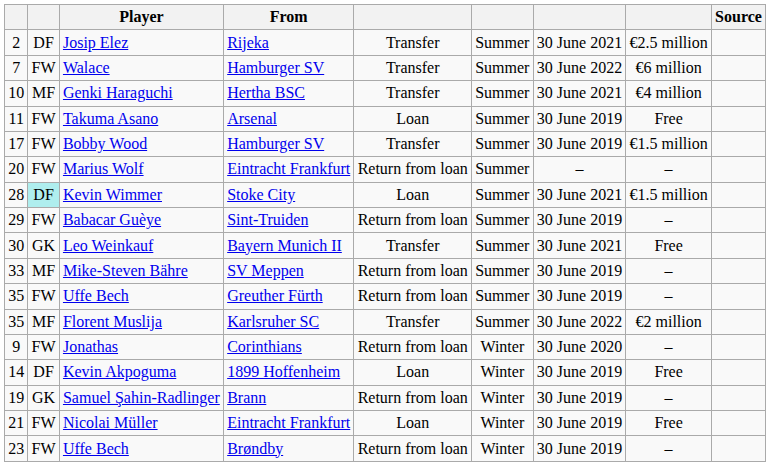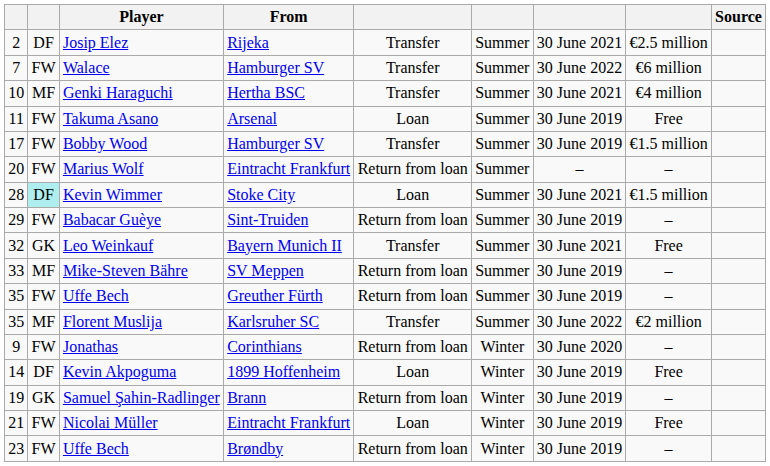 <table class="wikitable" style="text-align:center;">
 <tr>
 <th></th>
 <th></th>
 <th>Player</th>
 <th>From</th>
 <th></th>
 <th></th>
 <th></th>
 <th></th>
 <th>Source</th>
 </tr>
 <tr>
 <td>2</td>
 <td>DF</td>
 <td align="left"> <a href='#'>Josip Elez</a></td>
 <td align="left"> <a href='#'>Rijeka</a></td>
 <td>Transfer</td>
 <td>Summer</td>
 <td>30 June 2021</td>
 <td>€2.5 million</td>
 <td></td>
 </tr>
 <tr>
 <td>7</td>
 <td>FW</td>
 <td align="left"> <a href='#'>Walace</a></td>
 <td align="left"> <a href='#'>Hamburger SV</a></td>
 <td>Transfer</td>
 <td>Summer</td>
 <td>30 June 2022</td>
 <td>€6 million</td>
 <td></td>
 </tr>
 <tr>
 <td>10</td>
 <td>MF</td>
 <td align="left"> <a href='#'>Genki Haraguchi</a></td>
 <td align="left"> <a href='#'>Hertha BSC</a></td>
 <td>Transfer</td>
 <td>Summer</td>
 <td>30 June 2021</td>
 <td>€4 million</td>
 <td></td>
 </tr>
 <tr>
 <td>11</td>
 <td>FW</td>
 <td align="left"> <a href='#'>Takuma Asano</a></td>
 <td align="left"> <a href='#'>Arsenal</a></td>
 <td>Loan</td>
 <td>Summer</td>
 <td>30 June 2019</td>
 <td>Free</td>
 <td></td>
 </tr>
 <tr>
 <td>17</td>
 <td>FW</td>
 <td align="left"> <a href='#'>Bobby Wood</a></td>
 <td align="left"> <a href='#'>Hamburger SV</a></td>
 <td>Transfer</td>
 <td>Summer</td>
 <td>30 June 2019</td>
 <td>€1.5 million</td>
 <td></td>
 </tr>
 <tr>
 <td>20</td>
 <td>FW</td>
 <td align="left"> <a href='#'>Marius Wolf</a></td>
 <td align="left"> <a href='#'>Eintracht Frankfurt</a></td>
 <td>Return from loan</td>
 <td>Summer</td>
 <td>–</td>
 <td>–</td>
 <td></td>
 </tr>
 <tr>
 <td>28</td>
 <td style="background: paleturquoise;">DF</td>
 <td align="left"> <a href='#'>Kevin Wimmer</a></td>
 <td align="left"> <a href='#'>Stoke City</a></td>
 <td>Loan</td>
 <td>Summer</td>
 <td>30 June 2021</td>
 <td>€1.5 million</td>
 <td></td>
 </tr>
 <tr>
 <td>29</td>
 <td>FW</td>
 <td align="left"> <a href='#'>Babacar Guèye</a></td>
 <td align="left"> <a href='#'>Sint-Truiden</a></td>
 <td>Return from loan</td>
 <td>Summer</td>
 <td>30 June 2019</td>
 <td>–</td>
 <td></td>
 </tr>
 <tr>
-<td>30</td>
+<td>32</td>
 <td>GK</td>
 <td align="left"> <a href='#'>Leo Weinkauf</a></td>
 <td align="left"> <a href='#'>Bayern Munich II</a></td>
 <td>Transfer</td>
 <td>Summer</td>
 <td>30 June 2021</td>
 <td>Free</td>
 <td></td>
 </tr>
 <tr>
 <td>33</td>
 <td>MF</td>
 <td align="left"> <a href='#'>Mike-Steven Bähre</a></td>
 <td align="left"> <a href='#'>SV Meppen</a></td>
 <td>Return from loan</td>
 <td>Summer</td>
 <td>30 June 2019</td>
 <td>–</td>
 <td></td>
 </tr>
 <tr>
 <td>35</td>
 <td>FW</td>
 <td align="left"> <a href='#'>Uffe Bech</a></td>
 <td align="left"> <a href='#'>Greuther Fürth</a></td>
 <td>Return from loan</td>
 <td>Summer</td>
 <td>30 June 2019</td>
 <td>–</td>
 <td></td>
 </tr>
 <tr>
 <td>35</td>
 <td>MF</td>
 <td align="left"> <a href='#'>Florent Muslija</a></td>
 <td align="left"> <a href='#'>Karlsruher SC</a></td>
 <td>Transfer</td>
 <td>Summer</td>
 <td>30 June 2022</td>
 <td>€2 million</td>
 <td></td>
 </tr>
 <tr>
 <td>9</td>
 <td>FW</td>
 <td align="left"> <a href='#'>Jonathas</a></td>
 <td align="left"> <a href='#'>Corinthians</a></td>
 <td>Return from loan</td>
 <td>Winter</td>
 <td>30 June 2020</td>
 <td>–</td>
 <td></td>
 </tr>
 <tr>
 <td>14</td>
 <td>DF</td>
 <td align="left"> <a href='#'>Kevin Akpoguma</a></td>
 <td align="left"> <a href='#'>1899 Hoffenheim</a></td>
 <td>Loan</td>
 <td>Winter</td>
 <td>30 June 2019</td>
 <td>Free</td>
 <td></td>
 </tr>
 <tr>
 <td>19</td>
 <td>GK</td>
 <td align="left"> <a href='#'>Samuel Şahin-Radlinger</a></td>
 <td align="left"> <a href='#'>Brann</a></td>
 <td>Return from loan</td>
 <td>Winter</td>
 <td>30 June 2019</td>
 <td>–</td>
 <td></td>
 </tr>
 <tr>
 <td>21</td>
 <td>FW</td>
 <td align="left"> <a href='#'>Nicolai Müller</a></td>
 <td align="left"> <a href='#'>Eintracht Frankfurt</a></td>
 <td>Loan</td>
 <td>Winter</td>
 <td>30 June 2019</td>
 <td>Free</td>
 <td></td>
 </tr>
 <tr>
 <td>23</td>
 <td>FW</td>
 <td align="left"> <a href='#'>Uffe Bech</a></td>
 <td align="left"> <a href='#'>Brøndby</a></td>
 <td>Return from loan</td>
 <td>Winter</td>
 <td>30 June 2019</td>
 <td>–</td>
 <td></td>
 </tr>
 </table>
